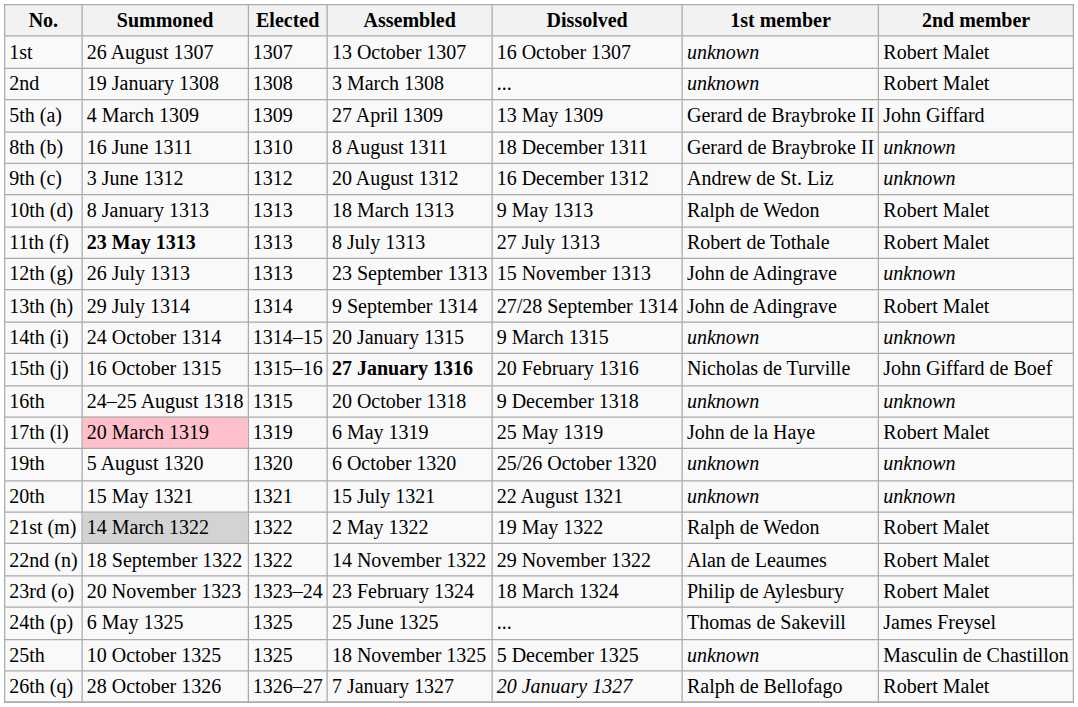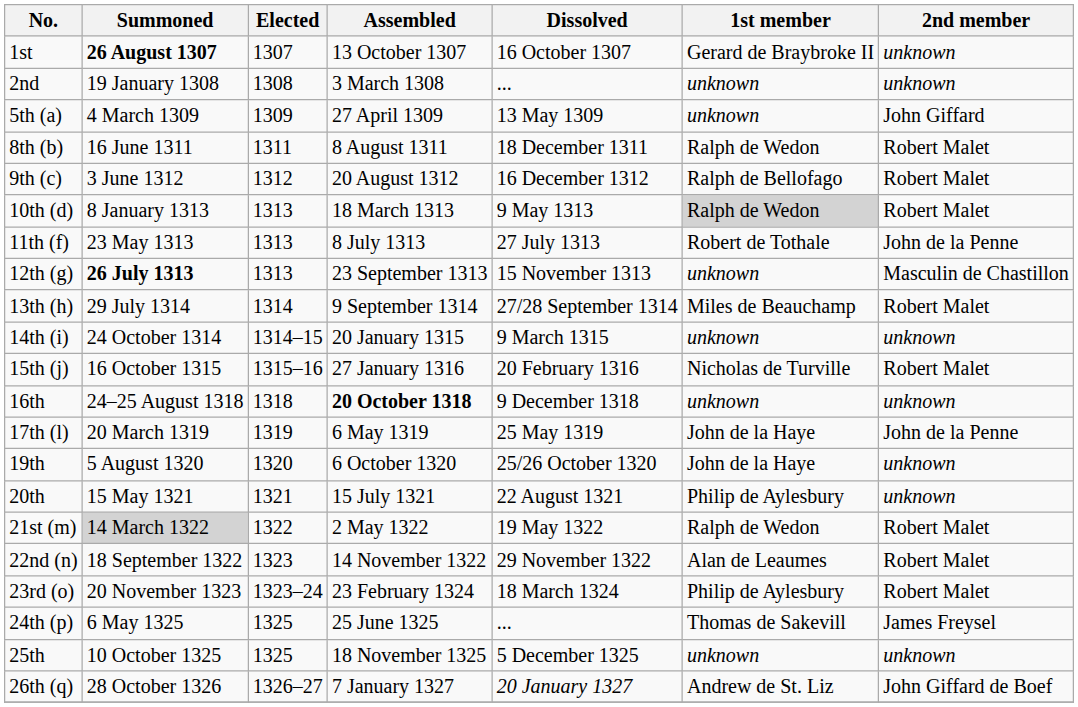 <table class="wikitable">
 <tr>
 <th>No.</th>
 <th>Summoned</th>
 <th>Elected</th>
 <th>Assembled</th>
 <th>Dissolved</th>
 <th>1st member</th>
 <th>2nd member</th>
 </tr>
 <tr>
 <td>1st</td>
-<td>26 August 1307</td>
+<td><strong>26 August 1307</strong></td>
 <td>1307</td>
 <td>13 October 1307</td>
 <td>16 October 1307</td>
+<td>Gerard de Braybroke II</td>
 <td><em>unknown</em></td>
-<td>Robert Malet</td>
 </tr>
 <tr>
 <td>2nd</td>
 <td>19 January 1308</td>
 <td>1308</td>
 <td>3 March 1308</td>
 <td>...</td>
 <td><em>unknown</em></td>
-<td>Robert Malet</td>
+<td><em>unknown</em></td>
 </tr>
 <tr>
 <td>5th (a)</td>
 <td>4 March 1309</td>
 <td>1309</td>
 <td>27 April 1309</td>
 <td>13 May 1309</td>
-<td>Gerard de Braybroke II</td>
+<td><em>unknown</em></td>
 <td>John Giffard</td>
 </tr>
 <tr>
 <td>8th (b)</td>
 <td>16 June 1311</td>
-<td>1310</td>
+<td>1311</td>
 <td>8 August 1311</td>
 <td>18 December 1311</td>
-<td>Gerard de Braybroke II</td>
-<td><em>unknown</em></td>
+<td>Ralph de Wedon</td>
+<td>Robert Malet</td>
 </tr>
 <tr>
 <td>9th (c)</td>
 <td>3 June 1312</td>
 <td>1312</td>
 <td>20 August 1312</td>
 <td>16 December 1312</td>
-<td>Andrew de St. Liz</td>
-<td><em>unknown</em></td>
+<td>Ralph de Bellofago</td>
+<td>Robert Malet</td>
 </tr>
 <tr>
 <td>10th (d)</td>
 <td>8 January 1313</td>
 <td>1313</td>
 <td>18 March 1313</td>
 <td>9 May 1313</td>
-<td>Ralph de Wedon</td>
+<td style="background: lightgrey;">Ralph de Wedon</td>
 <td>Robert Malet</td>
 </tr>
 <tr>
 <td>11th (f)</td>
-<td><strong>23 May 1313</strong></td>
+<td>23 May 1313</td>
 <td>1313</td>
 <td>8 July 1313</td>
 <td>27 July 1313</td>
 <td>Robert de Tothale</td>
-<td>Robert Malet</td>
+<td>John de la Penne</td>
 </tr>
 <tr>
 <td>12th (g)</td>
-<td>26 July 1313</td>
+<td><strong>26 July 1313</strong></td>
 <td>1313</td>
 <td>23 September 1313</td>
 <td>15 November 1313</td>
-<td>John de Adingrave</td>
 <td><em>unknown</em></td>
+<td>Masculin de Chastillon</td>
 </tr>
 <tr>
 <td>13th (h)</td>
 <td>29 July 1314</td>
 <td>1314</td>
 <td>9 September 1314</td>
 <td>27/28 September 1314</td>
-<td>John de Adingrave</td>
+<td>Miles de Beauchamp</td>
 <td>Robert Malet</td>
 </tr>
 <tr>
 <td>14th (i)</td>
 <td>24 October 1314</td>
 <td>1314–15</td>
 <td>20 January 1315</td>
 <td>9 March 1315</td>
 <td><em>unknown</em></td>
 <td><em>unknown</em></td>
 </tr>
 <tr>
 <td>15th (j)</td>
 <td>16 October 1315</td>
 <td>1315–16</td>
-<td><strong>27 January 1316</strong></td>
+<td>27 January 1316</td>
 <td>20 February 1316</td>
 <td>Nicholas de Turville</td>
-<td>John Giffard de Boef</td>
+<td>Robert Malet</td>
 </tr>
 <tr>
 <td>16th</td>
 <td>24–25 August 1318</td>
-<td>1315</td>
-<td>20 October 1318</td>
+<td>1318</td>
+<td><strong>20 October 1318</strong></td>
 <td>9 December 1318</td>
 <td><em>unknown</em></td>
 <td><em>unknown</em></td>
 </tr>
 <tr>
 <td>17th (l)</td>
-<td style="background: pink;">20 March 1319</td>
+<td>20 March 1319</td>
 <td>1319</td>
 <td>6 May 1319</td>
 <td>25 May 1319</td>
 <td>John de la Haye</td>
-<td>Robert Malet</td>
+<td>John de la Penne</td>
 </tr>
 <tr>
 <td>19th</td>
 <td>5 August 1320</td>
 <td>1320</td>
 <td>6 October 1320</td>
 <td>25/26 October 1320</td>
-<td><em>unknown</em></td>
+<td>John de la Haye</td>
 <td><em>unknown</em></td>
 </tr>
 <tr>
 <td>20th</td>
 <td>15 May 1321</td>
 <td>1321</td>
 <td>15 July 1321</td>
 <td>22 August 1321</td>
-<td><em>unknown</em></td>
+<td>Philip de Aylesbury</td>
 <td><em>unknown</em></td>
 </tr>
 <tr>
 <td>21st (m)</td>
 <td style="background: lightgrey;">14 March 1322</td>
 <td>1322</td>
 <td>2 May 1322</td>
 <td>19 May 1322</td>
 <td>Ralph de Wedon</td>
 <td>Robert Malet</td>
 </tr>
 <tr>
 <td>22nd (n)</td>
 <td>18 September 1322</td>
-<td>1322</td>
+<td>1323</td>
 <td>14 November 1322</td>
 <td>29 November 1322</td>
 <td>Alan de Leaumes</td>
 <td>Robert Malet</td>
 </tr>
 <tr>
 <td>23rd (o)</td>
 <td>20 November 1323</td>
 <td>1323–24</td>
 <td>23 February 1324</td>
 <td>18 March 1324</td>
 <td>Philip de Aylesbury</td>
 <td>Robert Malet</td>
 </tr>
 <tr>
 <td>24th (p)</td>
 <td>6 May 1325</td>
 <td>1325</td>
 <td>25 June 1325</td>
 <td>...</td>
 <td>Thomas de Sakevill</td>
 <td>James Freysel</td>
 </tr>
 <tr>
 <td>25th</td>
 <td>10 October 1325</td>
 <td>1325</td>
 <td>18 November 1325</td>
 <td>5 December 1325</td>
 <td><em>unknown</em></td>
-<td>Masculin de Chastillon</td>
+<td><em>unknown</em></td>
 </tr>
 <tr>
 <td>26th (q)</td>
 <td>28 October 1326</td>
 <td>1326–27</td>
 <td>7 January 1327</td>
 <td><em>20 January 1327</em></td>
-<td>Ralph de Bellofago</td>
-<td>Robert Malet</td>
+<td>Andrew de St. Liz</td>
+<td>John Giffard de Boef</td>
 </tr>
 <tr>
 </tr>
 </table>
